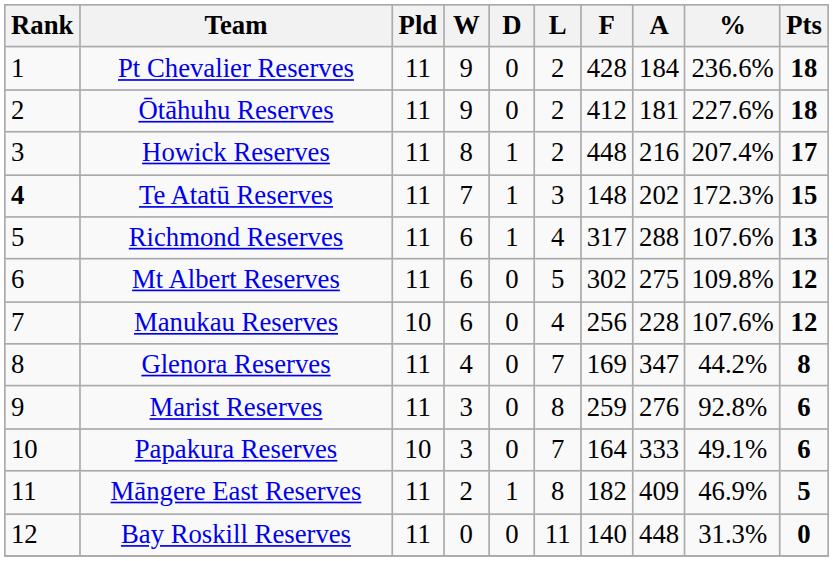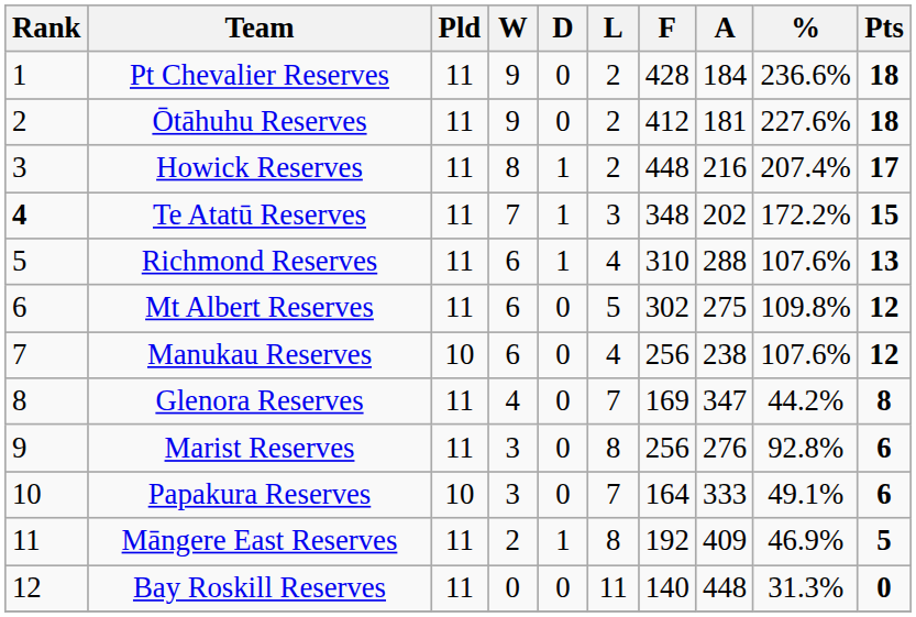 <table class="wikitable" style="text-align:center;">
 <tr>
 <th width=20>Rank</th>
 <th width=180>Team</th>
 <th width=20 abbr="Played">Pld</th>
 <th width=20 abbr="Won">W</th>
 <th width=20 abbr="Drawn">D</th>
 <th width=20 abbr="Lost">L</th>
 <th width=20 abbr="For">F</th>
 <th width=20 abbr="Against">A</th>
 <th width=20 abbr="Percentage">%</th>
 <th width=20 abbr="Points">Pts</th>
 </tr>
 <tr>
 <td style="text-align:left;">1</td>
 <td><a href='#'>Pt Chevalier Reserves</a></td>
 <td>11</td>
 <td>9</td>
 <td>0</td>
 <td>2</td>
 <td>428</td>
 <td>184</td>
 <td>236.6%</td>
 <td><strong>18</strong></td>
 </tr>
 <tr>
 <td style="text-align:left;">2</td>
 <td><a href='#'>Ōtāhuhu Reserves</a></td>
 <td>11</td>
 <td>9</td>
 <td>0</td>
 <td>2</td>
 <td>412</td>
 <td>181</td>
 <td>227.6%</td>
 <td><strong>18</strong></td>
 </tr>
 <tr>
 <td style="text-align:left;">3</td>
 <td><a href='#'>Howick Reserves</a></td>
 <td>11</td>
 <td>8</td>
 <td>1</td>
 <td>2</td>
 <td>448</td>
 <td>216</td>
 <td>207.4%</td>
 <td><strong>17</strong></td>
 </tr>
 <tr>
 <td style="text-align:left;"><strong>4</strong></td>
 <td><a href='#'>Te Atatū Reserves</a></td>
 <td>11</td>
 <td>7</td>
 <td>1</td>
 <td>3</td>
-<td>148</td>
+<td>348</td>
 <td>202</td>
-<td>172.3%</td>
+<td>172.2%</td>
 <td><strong>15</strong></td>
 </tr>
 <tr>
 <td style="text-align:left;">5</td>
 <td><a href='#'>Richmond Reserves</a></td>
 <td>11</td>
 <td>6</td>
 <td>1</td>
 <td>4</td>
-<td>317</td>
+<td>310</td>
 <td>288</td>
 <td>107.6%</td>
 <td><strong>13</strong></td>
 </tr>
 <tr>
 <td style="text-align:left;">6</td>
 <td><a href='#'>Mt Albert Reserves</a></td>
 <td>11</td>
 <td>6</td>
 <td>0</td>
 <td>5</td>
 <td>302</td>
 <td>275</td>
 <td>109.8%</td>
 <td><strong>12</strong></td>
 </tr>
 <tr>
 <td style="text-align:left;">7</td>
 <td><a href='#'>Manukau Reserves</a></td>
 <td>10</td>
 <td>6</td>
 <td>0</td>
 <td>4</td>
 <td>256</td>
-<td>228</td>
+<td>238</td>
 <td>107.6%</td>
 <td><strong>12</strong></td>
 </tr>
 <tr>
 <td style="text-align:left;">8</td>
 <td><a href='#'>Glenora Reserves</a></td>
 <td>11</td>
 <td>4</td>
 <td>0</td>
 <td>7</td>
 <td>169</td>
 <td>347</td>
 <td>44.2%</td>
 <td><strong>8</strong></td>
 </tr>
 <tr>
 <td style="text-align:left;">9</td>
 <td><a href='#'>Marist Reserves</a></td>
 <td>11</td>
 <td>3</td>
 <td>0</td>
 <td>8</td>
-<td>259</td>
+<td>256</td>
 <td>276</td>
 <td>92.8%</td>
 <td><strong>6</strong></td>
 </tr>
 <tr>
 <td style="text-align:left;">10</td>
 <td><a href='#'>Papakura Reserves</a></td>
 <td>10</td>
 <td>3</td>
 <td>0</td>
 <td>7</td>
 <td>164</td>
 <td>333</td>
 <td>49.1%</td>
 <td><strong>6</strong></td>
 </tr>
 <tr>
 <td style="text-align:left;">11</td>
 <td><a href='#'>Māngere East Reserves</a></td>
 <td>11</td>
 <td>2</td>
 <td>1</td>
 <td>8</td>
-<td>182</td>
+<td>192</td>
 <td>409</td>
 <td>46.9%</td>
 <td><strong>5</strong></td>
 </tr>
 <tr>
 <td style="text-align:left;">12</td>
 <td><a href='#'>Bay Roskill Reserves</a></td>
 <td>11</td>
 <td>0</td>
 <td>0</td>
 <td>11</td>
 <td>140</td>
 <td>448</td>
 <td>31.3%</td>
 <td><strong>0</strong></td>
 </tr>
 <tr>
 </tr>
 </table>
